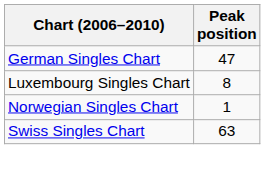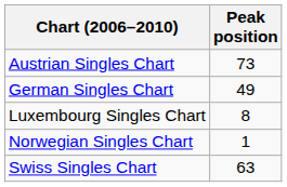 <table class="wikitable">
 <tr>
 <th>Chart (2006–2010)</th>
 <th>Peak<br>position</th>
 </tr>
 <tr>
+<td><a href='#'>Austrian Singles Chart</a></td>
+<td align="center">73</td>
+</tr>
+<tr>
 <td><a href='#'>German Singles Chart</a></td>
-<td align="center">47</td>
+<td align="center">49</td>
 </tr>
 <tr>
 <td>Luxembourg Singles Chart</td>
 <td align="center">8</td>
 </tr>
 <tr>
 <td><a href='#'>Norwegian Singles Chart</a></td>
 <td align="center">1</td>
 </tr>
 <tr>
 <td><a href='#'>Swiss Singles Chart</a></td>
 <td align="center">63</td>
 </tr>
 </table>
